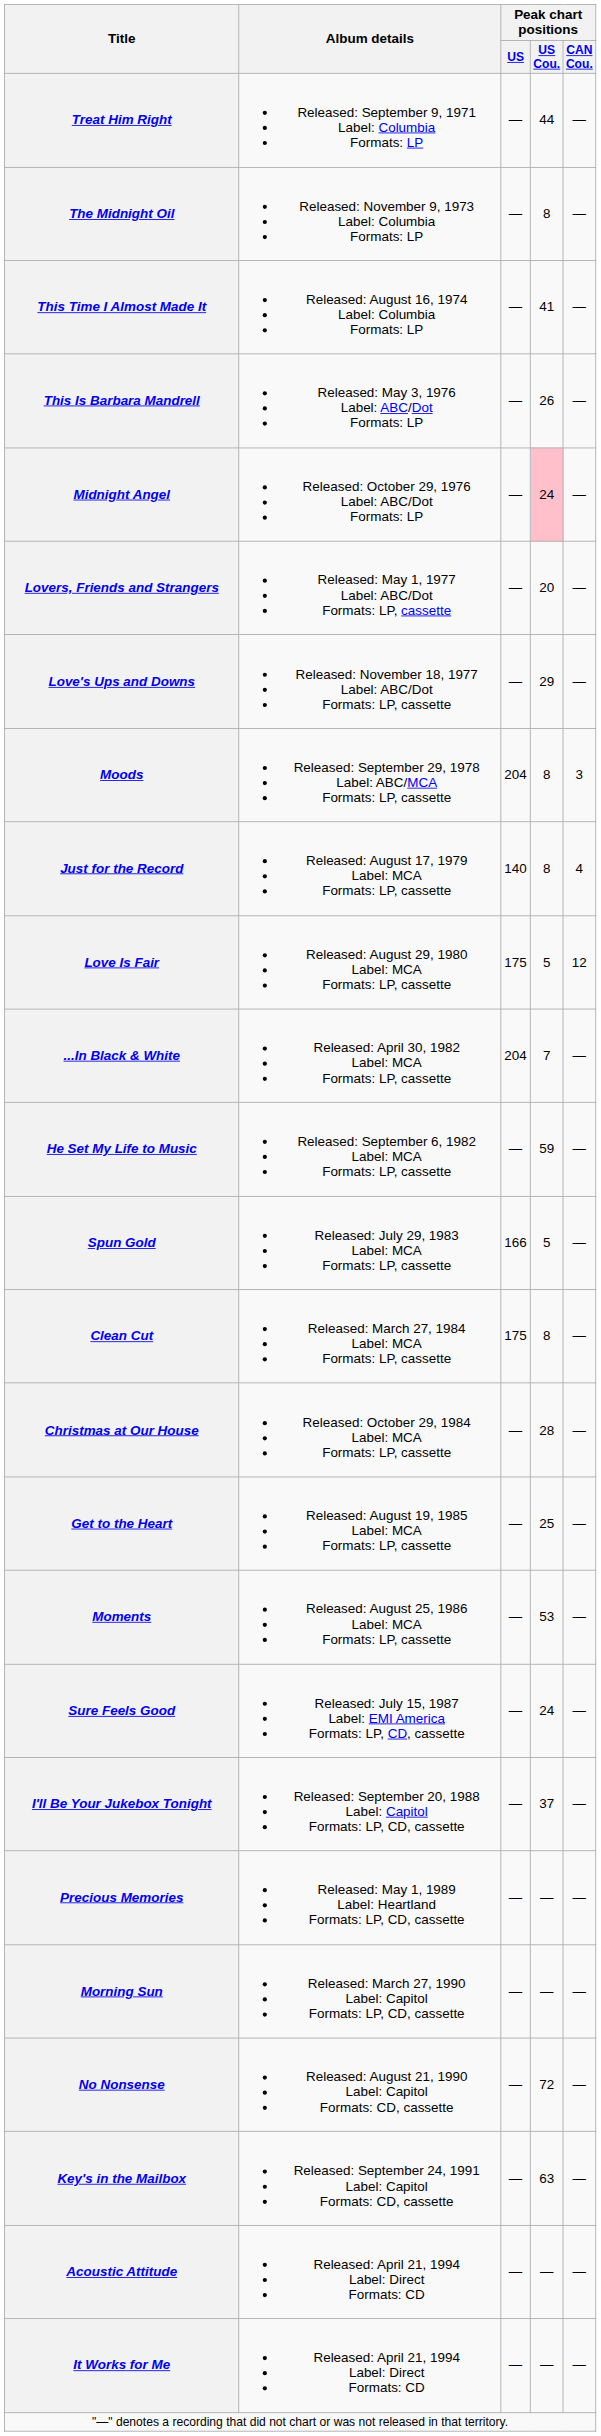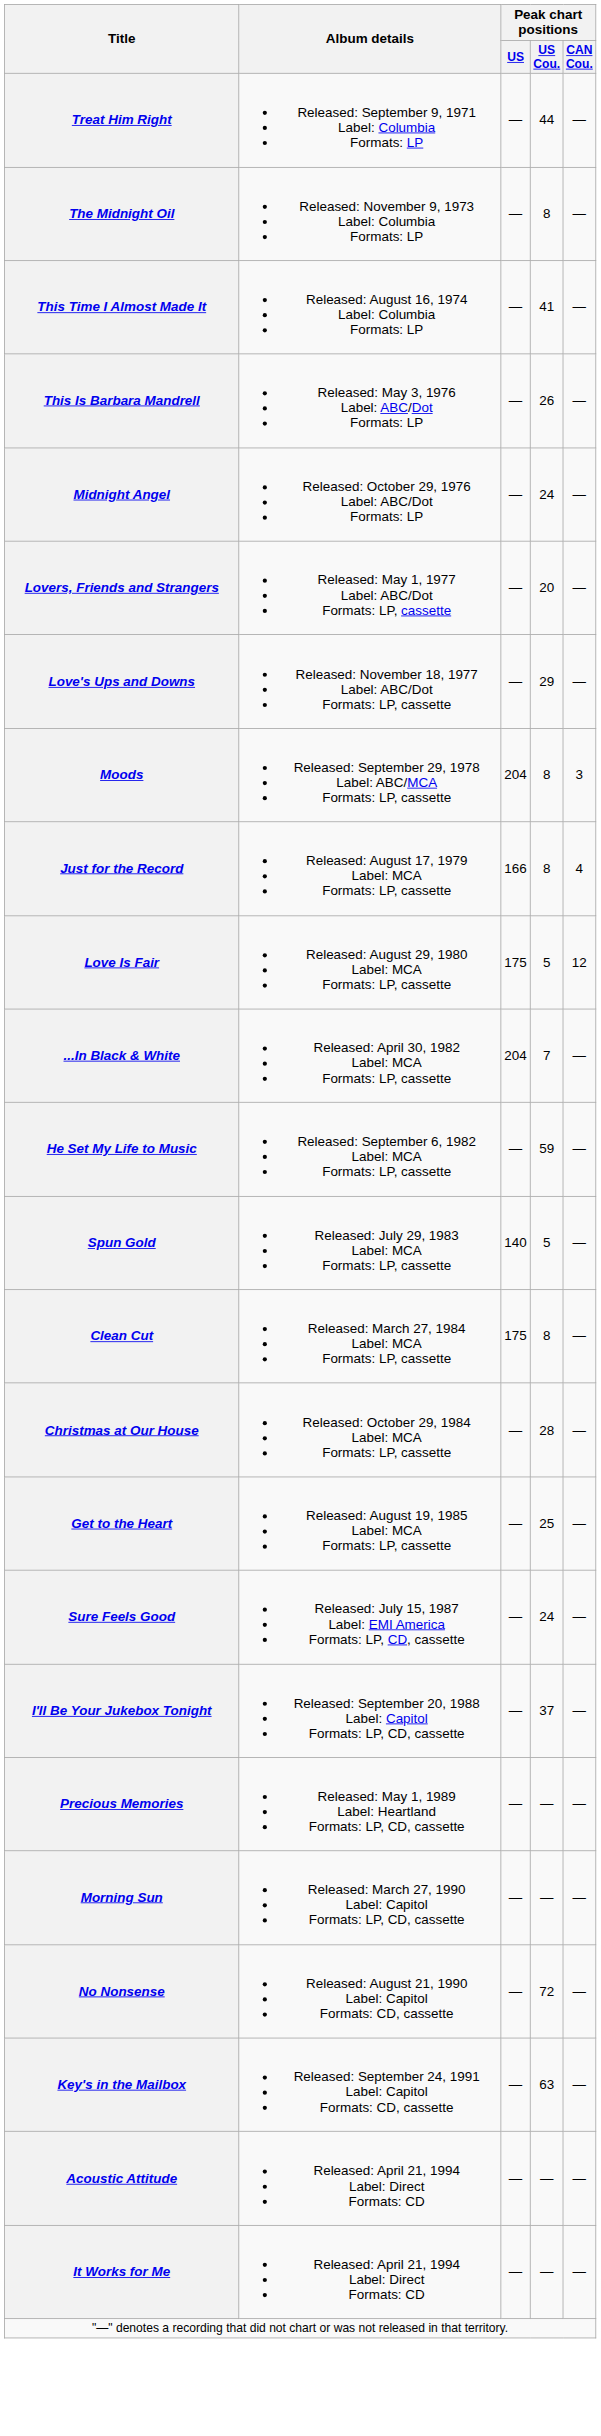 <table class="wikitable plainrowheaders" style="text-align:center;" border="1">
 <tr>
 <th scope="col" rowspan="2" style="width:17em;">Title</th>
 <th scope="col" rowspan="2" style="width:19em;">Album details</th>
 <th scope="col" colspan="3">Peak chart positions</th>
 </tr>
 <tr>
 <th scope="col" style="width:2em;font-size:90%;"><a href='#'>US</a><br></th>
 <th scope="col" style="width:2em;font-size:90%;"><a href='#'>US<br>Cou.</a><br></th>
 <th scope="col" style="width:2em;font-size:90%;"><a href='#'>CAN<br>Cou.</a><br></th>
 </tr>
 <tr>
 <th scope="row"><em><a href='#'>Treat Him Right</a></em></th>
 <td><br><ul><li>Released: September 9, 1971</li><li>Label: <a href='#'>Columbia</a></li><li>Formats: <a href='#'>LP</a></li></ul></td>
 <td>—</td>
 <td>44</td>
 <td>—</td>
 </tr>
 <tr>
 <th scope="row"><em><a href='#'>The Midnight Oil</a></em></th>
 <td><br><ul><li>Released: November 9, 1973</li><li>Label: Columbia</li><li>Formats: LP</li></ul></td>
 <td>—</td>
 <td>8</td>
 <td>—</td>
 </tr>
 <tr>
 <th scope="row"><em><a href='#'>This Time I Almost Made It</a></em></th>
 <td><br><ul><li>Released: August 16, 1974</li><li>Label: Columbia</li><li>Formats: LP</li></ul></td>
 <td>—</td>
 <td>41</td>
 <td>—</td>
 </tr>
 <tr>
 <th scope="row"><em><a href='#'>This Is Barbara Mandrell</a></em></th>
 <td><br><ul><li>Released: May 3, 1976</li><li>Label: <a href='#'>ABC</a>/<a href='#'>Dot</a></li><li>Formats: LP</li></ul></td>
 <td>—</td>
 <td>26</td>
 <td>—</td>
 </tr>
 <tr>
 <th scope="row"><em><a href='#'>Midnight Angel</a></em></th>
 <td><br><ul><li>Released: October 29, 1976</li><li>Label: ABC/Dot</li><li>Formats: LP</li></ul></td>
 <td>—</td>
-<td style="background: pink;">24</td>
+<td>24</td>
 <td>—</td>
 </tr>
 <tr>
 <th scope="row"><em><a href='#'>Lovers, Friends and Strangers</a></em></th>
 <td><br><ul><li>Released: May 1, 1977</li><li>Label: ABC/Dot</li><li>Formats: LP, <a href='#'>cassette</a></li></ul></td>
 <td>—</td>
 <td>20</td>
 <td>—</td>
 </tr>
 <tr>
 <th scope="row"><em><a href='#'>Love's Ups and Downs</a></em></th>
 <td><br><ul><li>Released: November 18, 1977</li><li>Label: ABC/Dot</li><li>Formats: LP, cassette</li></ul></td>
 <td>—</td>
 <td>29</td>
 <td>—</td>
 </tr>
 <tr>
 <th scope="row"><em><a href='#'>Moods</a></em></th>
 <td><br><ul><li>Released: September 29, 1978</li><li>Label: ABC/<a href='#'>MCA</a></li><li>Formats: LP, cassette</li></ul></td>
 <td>204</td>
 <td>8</td>
 <td>3</td>
 </tr>
 <tr>
 <th scope="row"><em><a href='#'>Just for the Record</a></em></th>
 <td><br><ul><li>Released: August 17, 1979</li><li>Label: MCA</li><li>Formats: LP, cassette</li></ul></td>
-<td>140</td>
+<td>166</td>
 <td>8</td>
 <td>4</td>
 </tr>
 <tr>
 <th scope="row"><em><a href='#'>Love Is Fair</a></em></th>
 <td><br><ul><li>Released: August 29, 1980</li><li>Label: MCA</li><li>Formats: LP, cassette</li></ul></td>
 <td>175</td>
 <td>5</td>
 <td>12</td>
 </tr>
 <tr>
 <th scope="row"><em><a href='#'>...In Black & White</a></em></th>
 <td><br><ul><li>Released: April 30, 1982</li><li>Label: MCA</li><li>Formats: LP, cassette</li></ul></td>
 <td>204</td>
 <td>7</td>
 <td>—</td>
 </tr>
 <tr>
 <th scope="row"><em><a href='#'>He Set My Life to Music</a></em></th>
 <td><br><ul><li>Released: September 6, 1982</li><li>Label: MCA</li><li>Formats: LP, cassette</li></ul></td>
 <td>—</td>
 <td>59</td>
 <td>—</td>
 </tr>
 <tr>
 <th scope="row"><em><a href='#'>Spun Gold</a></em></th>
 <td><br><ul><li>Released: July 29, 1983</li><li>Label: MCA</li><li>Formats: LP, cassette</li></ul></td>
-<td>166</td>
+<td>140</td>
 <td>5</td>
 <td>—</td>
 </tr>
 <tr>
 <th scope="row"><em><a href='#'>Clean Cut</a></em></th>
 <td><br><ul><li>Released: March 27, 1984</li><li>Label: MCA</li><li>Formats: LP, cassette</li></ul></td>
 <td>175</td>
 <td>8</td>
 <td>—</td>
 </tr>
 <tr>
 <th scope="row"><em><a href='#'>Christmas at Our House</a></em></th>
 <td><br><ul><li>Released: October 29, 1984</li><li>Label: MCA</li><li>Formats: LP, cassette</li></ul></td>
 <td>—</td>
 <td>28</td>
 <td>—</td>
 </tr>
 <tr>
 <th scope="row"><em><a href='#'>Get to the Heart</a></em></th>
 <td><br><ul><li>Released: August 19, 1985</li><li>Label: MCA</li><li>Formats: LP, cassette</li></ul></td>
 <td>—</td>
 <td>25</td>
-<td>—</td>
-</tr>
-<tr>
-<th scope="row"><em><a href='#'>Moments</a></em></th>
-<td><br><ul><li>Released: August 25, 1986</li><li>Label: MCA</li><li>Formats: LP, cassette</li></ul></td>
-<td>—</td>
-<td>53</td>
 <td>—</td>
 </tr>
 <tr>
 <th scope="row"><em><a href='#'>Sure Feels Good</a></em></th>
 <td><br><ul><li>Released: July 15, 1987</li><li>Label: <a href='#'>EMI America</a></li><li>Formats: LP, <a href='#'>CD</a>, cassette</li></ul></td>
 <td>—</td>
 <td>24</td>
 <td>—</td>
 </tr>
 <tr>
 <th scope="row"><em><a href='#'>I'll Be Your Jukebox Tonight</a></em></th>
 <td><br><ul><li>Released: September 20, 1988</li><li>Label: <a href='#'>Capitol</a></li><li>Formats: LP, CD, cassette</li></ul></td>
 <td>—</td>
 <td>37</td>
 <td>—</td>
 </tr>
 <tr>
 <th scope="row"><em><a href='#'>Precious Memories</a></em></th>
 <td><br><ul><li>Released: May 1, 1989</li><li>Label: Heartland</li><li>Formats: LP, CD, cassette</li></ul></td>
 <td>—</td>
 <td>—</td>
 <td>—</td>
 </tr>
 <tr>
 <th scope="row"><em><a href='#'>Morning Sun</a></em></th>
 <td><br><ul><li>Released: March 27, 1990</li><li>Label: Capitol</li><li>Formats: LP, CD, cassette</li></ul></td>
 <td>—</td>
 <td>—</td>
 <td>—</td>
 </tr>
 <tr>
 <th scope="row"><em><a href='#'>No Nonsense</a></em></th>
 <td><br><ul><li>Released: August 21, 1990</li><li>Label: Capitol</li><li>Formats: CD, cassette</li></ul></td>
 <td>—</td>
 <td>72</td>
 <td>—</td>
 </tr>
 <tr>
 <th scope="row"><em><a href='#'>Key's in the Mailbox</a></em></th>
 <td><br><ul><li>Released: September 24, 1991</li><li>Label: Capitol</li><li>Formats: CD, cassette</li></ul></td>
 <td>—</td>
 <td>63</td>
 <td>—</td>
 </tr>
 <tr>
 <th scope="row"><em><a href='#'>Acoustic Attitude</a></em></th>
 <td><br><ul><li>Released: April 21, 1994</li><li>Label: Direct</li><li>Formats: CD</li></ul></td>
 <td>—</td>
 <td>—</td>
 <td>—</td>
 </tr>
 <tr>
 <th scope="row"><em><a href='#'>It Works for Me</a></em></th>
 <td><br><ul><li>Released: April 21, 1994</li><li>Label: Direct</li><li>Formats: CD</li></ul></td>
 <td>—</td>
 <td>—</td>
 <td>—</td>
 </tr>
 <tr>
 <td colspan="5" style="font-size:90%">"—" denotes a recording that did not chart or was not released in that territory.</td>
 </tr>
 </table>
